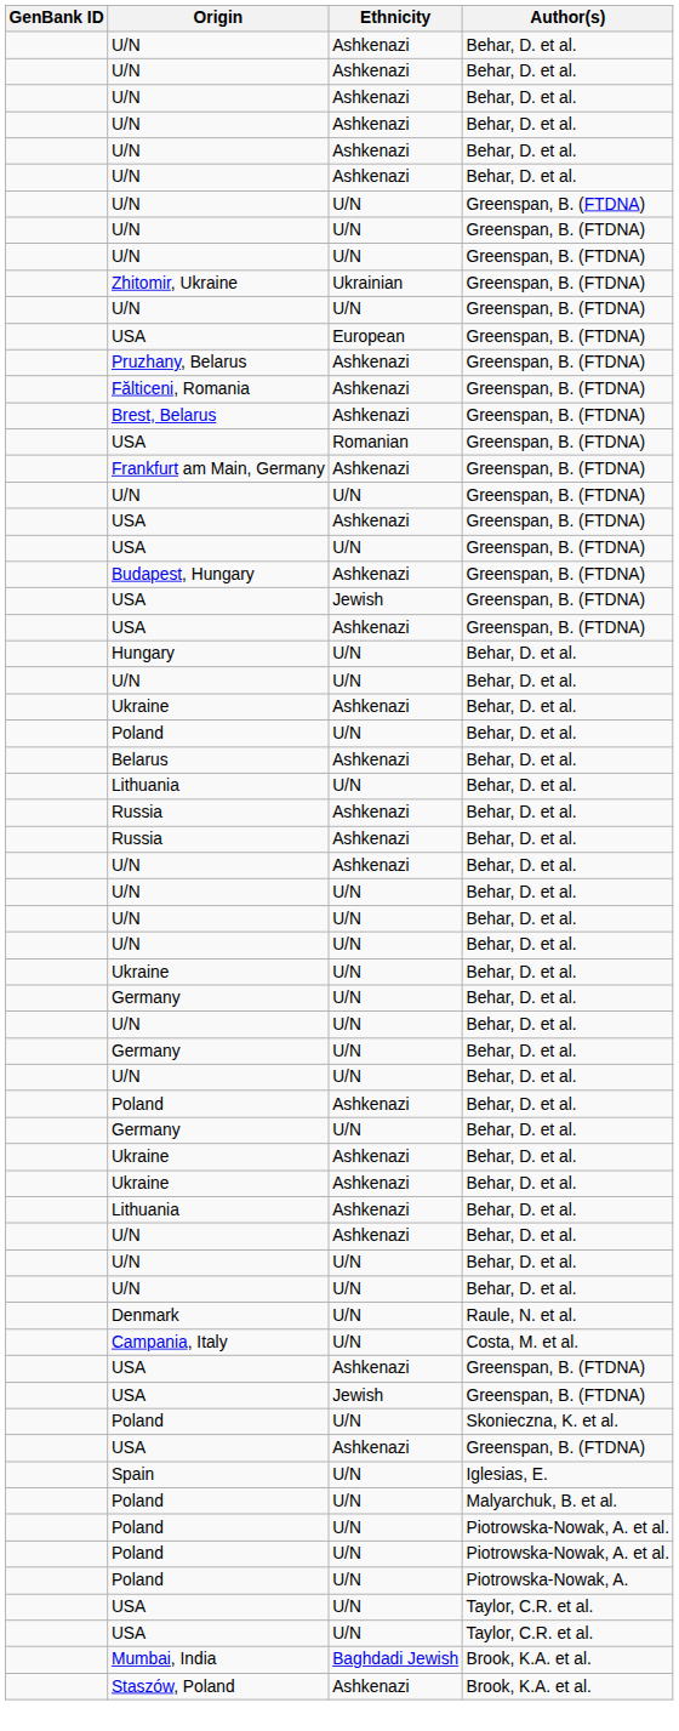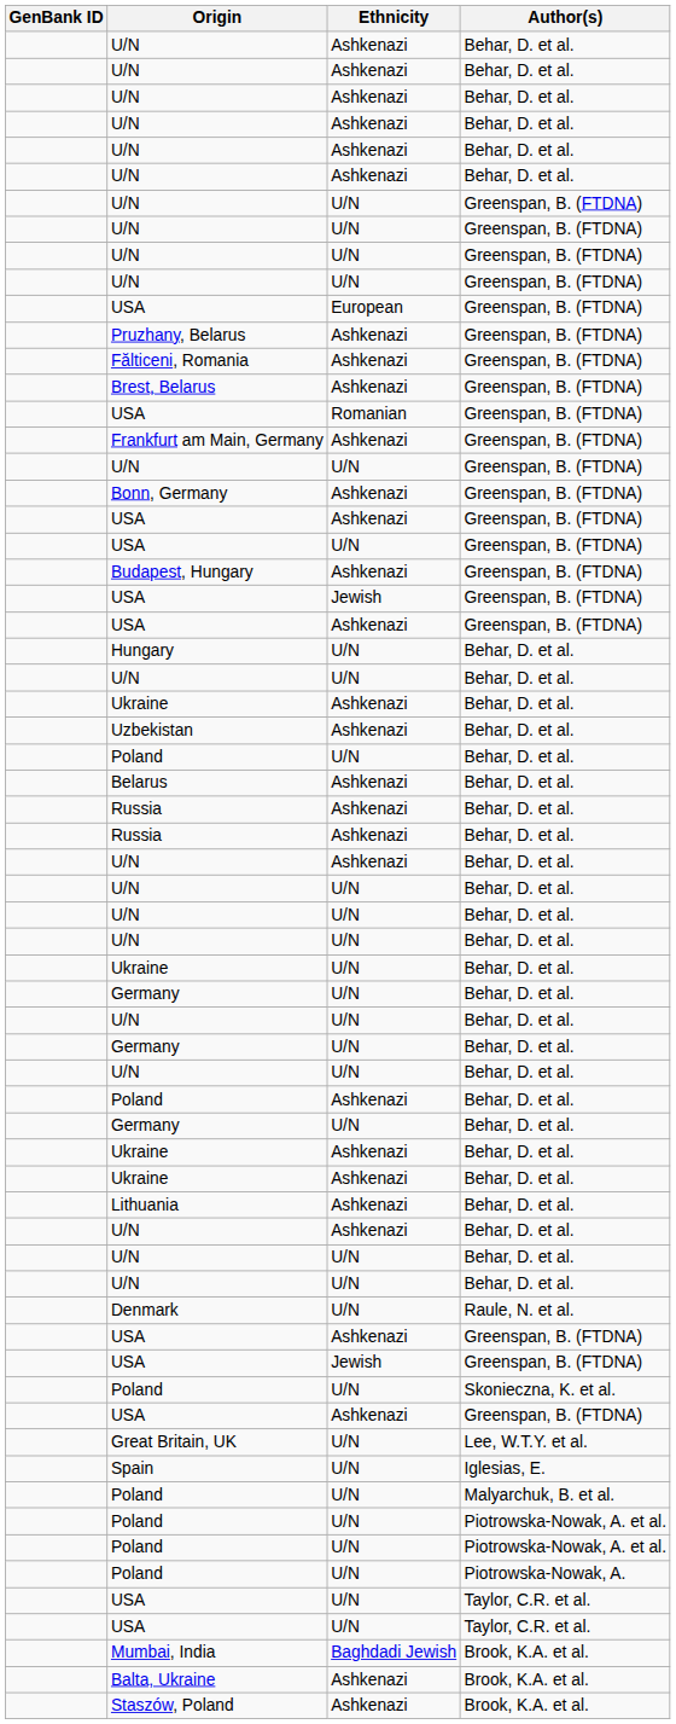 <table class="wikitable sortable">
 <tr>
 <th>GenBank ID</th>
 <th>Origin</th>
 <th>Ethnicity</th>
 <th>Author(s)</th>
 </tr>
 <tr>
 <td></td>
 <td>U/N</td>
 <td>Ashkenazi</td>
 <td>Behar, D. et al.</td>
 </tr>
 <tr>
 <td></td>
 <td>U/N</td>
 <td>Ashkenazi</td>
 <td>Behar, D. et al.</td>
 </tr>
 <tr>
 <td></td>
 <td>U/N</td>
 <td>Ashkenazi</td>
 <td>Behar, D. et al.</td>
 </tr>
 <tr>
 <td></td>
 <td>U/N</td>
 <td>Ashkenazi</td>
 <td>Behar, D. et al.</td>
 </tr>
 <tr>
 <td></td>
 <td>U/N</td>
 <td>Ashkenazi</td>
 <td>Behar, D. et al.</td>
 </tr>
 <tr>
 <td></td>
 <td>U/N</td>
 <td>Ashkenazi</td>
 <td>Behar, D. et al.</td>
 </tr>
 <tr>
 <td></td>
 <td>U/N</td>
 <td>U/N</td>
 <td>Greenspan, B. (<a href='#'>FTDNA</a>)</td>
 </tr>
 <tr>
 <td></td>
 <td>U/N</td>
 <td>U/N</td>
 <td>Greenspan, B. (FTDNA)</td>
 </tr>
 <tr>
 <td></td>
 <td>U/N</td>
 <td>U/N</td>
 <td>Greenspan, B. (FTDNA)</td>
 </tr>
 <tr>
 <td></td>
-<td><a href='#'>Zhitomir</a>, Ukraine</td>
-<td>Ukrainian</td>
-<td>Greenspan, B. (FTDNA)</td>
-</tr>
-<tr>
-<td></td>
 <td>U/N</td>
 <td>U/N</td>
 <td>Greenspan, B. (FTDNA)</td>
 </tr>
 <tr>
 <td></td>
 <td>USA</td>
 <td>European</td>
 <td>Greenspan, B. (FTDNA)</td>
 </tr>
 <tr>
 <td></td>
 <td><a href='#'>Pruzhany</a>, Belarus</td>
 <td>Ashkenazi</td>
 <td>Greenspan, B. (FTDNA)</td>
 </tr>
 <tr>
 <td></td>
 <td><a href='#'>Fălticeni</a>, Romania</td>
 <td>Ashkenazi</td>
 <td>Greenspan, B. (FTDNA)</td>
 </tr>
 <tr>
 <td></td>
 <td><a href='#'>Brest, Belarus</a></td>
 <td>Ashkenazi</td>
 <td>Greenspan, B. (FTDNA)</td>
 </tr>
 <tr>
 <td></td>
 <td>USA</td>
 <td>Romanian</td>
 <td>Greenspan, B. (FTDNA)</td>
 </tr>
 <tr>
 <td></td>
 <td><a href='#'>Frankfurt</a> am Main, Germany</td>
 <td>Ashkenazi</td>
 <td>Greenspan, B. (FTDNA)</td>
 </tr>
 <tr>
 <td></td>
 <td>U/N</td>
 <td>U/N</td>
+<td>Greenspan, B. (FTDNA)</td>
+</tr>
+<tr>
+<td></td>
+<td><a href='#'>Bonn</a>, Germany</td>
+<td>Ashkenazi</td>
 <td>Greenspan, B. (FTDNA)</td>
 </tr>
 <tr>
 <td></td>
 <td>USA</td>
 <td>Ashkenazi</td>
 <td>Greenspan, B. (FTDNA)</td>
 </tr>
 <tr>
 <td></td>
 <td>USA</td>
 <td>U/N</td>
 <td>Greenspan, B. (FTDNA)</td>
 </tr>
 <tr>
 <td></td>
 <td><a href='#'>Budapest</a>, Hungary</td>
 <td>Ashkenazi</td>
 <td>Greenspan, B. (FTDNA)</td>
 </tr>
 <tr>
 <td></td>
 <td>USA</td>
 <td>Jewish</td>
 <td>Greenspan, B. (FTDNA)</td>
 </tr>
 <tr>
 <td></td>
 <td>USA</td>
 <td>Ashkenazi</td>
 <td>Greenspan, B. (FTDNA)</td>
 </tr>
 <tr>
 <td></td>
 <td>Hungary</td>
 <td>U/N</td>
 <td>Behar, D. et al.</td>
 </tr>
 <tr>
 <td></td>
 <td>U/N</td>
 <td>U/N</td>
 <td>Behar, D. et al.</td>
 </tr>
 <tr>
 <td></td>
 <td>Ukraine</td>
 <td>Ashkenazi</td>
 <td>Behar, D. et al.</td>
 </tr>
 <tr>
 <td></td>
+<td>Uzbekistan</td>
+<td>Ashkenazi</td>
+<td>Behar, D. et al.</td>
+</tr>
+<tr>
+<td></td>
 <td>Poland</td>
 <td>U/N</td>
 <td>Behar, D. et al.</td>
 </tr>
 <tr>
 <td></td>
 <td>Belarus</td>
 <td>Ashkenazi</td>
-<td>Behar, D. et al.</td>
-</tr>
-<tr>
-<td></td>
-<td>Lithuania</td>
-<td>U/N</td>
 <td>Behar, D. et al.</td>
 </tr>
 <tr>
 <td></td>
 <td>Russia</td>
 <td>Ashkenazi</td>
 <td>Behar, D. et al.</td>
 </tr>
 <tr>
 <td></td>
 <td>Russia</td>
 <td>Ashkenazi</td>
 <td>Behar, D. et al.</td>
 </tr>
 <tr>
 <td></td>
 <td>U/N</td>
 <td>Ashkenazi</td>
 <td>Behar, D. et al.</td>
 </tr>
 <tr>
 <td></td>
 <td>U/N</td>
 <td>U/N</td>
 <td>Behar, D. et al.</td>
 </tr>
 <tr>
 <td></td>
 <td>U/N</td>
 <td>U/N</td>
 <td>Behar, D. et al.</td>
 </tr>
 <tr>
 <td></td>
 <td>U/N</td>
 <td>U/N</td>
 <td>Behar, D. et al.</td>
 </tr>
 <tr>
 <td></td>
 <td>Ukraine</td>
 <td>U/N</td>
 <td>Behar, D. et al.</td>
 </tr>
 <tr>
 <td></td>
 <td>Germany</td>
 <td>U/N</td>
 <td>Behar, D. et al.</td>
 </tr>
 <tr>
 <td></td>
 <td>U/N</td>
 <td>U/N</td>
 <td>Behar, D. et al.</td>
 </tr>
 <tr>
 <td></td>
 <td>Germany</td>
 <td>U/N</td>
 <td>Behar, D. et al.</td>
 </tr>
 <tr>
 <td></td>
 <td>U/N</td>
 <td>U/N</td>
 <td>Behar, D. et al.</td>
 </tr>
 <tr>
 <td></td>
 <td>Poland</td>
 <td>Ashkenazi</td>
 <td>Behar, D. et al.</td>
 </tr>
 <tr>
 <td></td>
 <td>Germany</td>
 <td>U/N</td>
 <td>Behar, D. et al.</td>
 </tr>
 <tr>
 <td></td>
 <td>Ukraine</td>
 <td>Ashkenazi</td>
 <td>Behar, D. et al.</td>
 </tr>
 <tr>
 <td></td>
 <td>Ukraine</td>
 <td>Ashkenazi</td>
 <td>Behar, D. et al.</td>
 </tr>
 <tr>
 <td></td>
 <td>Lithuania</td>
 <td>Ashkenazi</td>
 <td>Behar, D. et al.</td>
 </tr>
 <tr>
 <td></td>
 <td>U/N</td>
 <td>Ashkenazi</td>
 <td>Behar, D. et al.</td>
 </tr>
 <tr>
 <td></td>
 <td>U/N</td>
 <td>U/N</td>
 <td>Behar, D. et al.</td>
 </tr>
 <tr>
 <td></td>
 <td>U/N</td>
 <td>U/N</td>
 <td>Behar, D. et al.</td>
 </tr>
 <tr>
 <td></td>
 <td>Denmark</td>
 <td>U/N</td>
 <td>Raule, N. et al.</td>
 </tr>
 <tr>
 <td></td>
-<td><a href='#'>Campania</a>, Italy</td>
-<td>U/N</td>
-<td>Costa, M. et al.</td>
-</tr>
-<tr>
-<td></td>
 <td>USA</td>
 <td>Ashkenazi</td>
 <td>Greenspan, B. (FTDNA)</td>
 </tr>
 <tr>
 <td></td>
 <td>USA</td>
 <td>Jewish</td>
 <td>Greenspan, B. (FTDNA)</td>
 </tr>
 <tr>
 <td></td>
 <td>Poland</td>
 <td>U/N</td>
 <td>Skonieczna, K. et al.</td>
 </tr>
 <tr>
 <td></td>
 <td>USA</td>
 <td>Ashkenazi</td>
 <td>Greenspan, B. (FTDNA)</td>
+</tr>
+<tr>
+<td></td>
+<td>Great Britain, UK</td>
+<td>U/N</td>
+<td>Lee, W.T.Y. et al.</td>
 </tr>
 <tr>
 <td></td>
 <td>Spain</td>
 <td>U/N</td>
 <td>Iglesias, E.</td>
 </tr>
 <tr>
 <td></td>
 <td>Poland</td>
 <td>U/N</td>
 <td>Malyarchuk, B. et al.</td>
 </tr>
 <tr>
 <td></td>
 <td>Poland</td>
 <td>U/N</td>
 <td>Piotrowska-Nowak, A. et al.</td>
 </tr>
 <tr>
 <td></td>
 <td>Poland</td>
 <td>U/N</td>
 <td>Piotrowska-Nowak, A. et al.</td>
 </tr>
 <tr>
 <td></td>
 <td>Poland</td>
 <td>U/N</td>
 <td>Piotrowska-Nowak, A.</td>
 </tr>
 <tr>
 <td></td>
 <td>USA</td>
 <td>U/N</td>
 <td>Taylor, C.R. et al.</td>
 </tr>
 <tr>
 <td></td>
 <td>USA</td>
 <td>U/N</td>
 <td>Taylor, C.R. et al.</td>
 </tr>
 <tr>
 <td></td>
 <td><a href='#'>Mumbai</a>, India</td>
 <td><a href='#'>Baghdadi Jewish</a></td>
 <td>Brook, K.A. et al.</td>
 </tr>
 <tr>
 <td></td>
+<td><a href='#'>Balta, Ukraine</a></td>
+<td>Ashkenazi</td>
+<td>Brook, K.A. et al.</td>
+</tr>
+<tr>
+<td></td>
 <td><a href='#'>Staszów</a>, Poland</td>
 <td>Ashkenazi</td>
 <td>Brook, K.A. et al.</td>
 </tr>
 </table>
